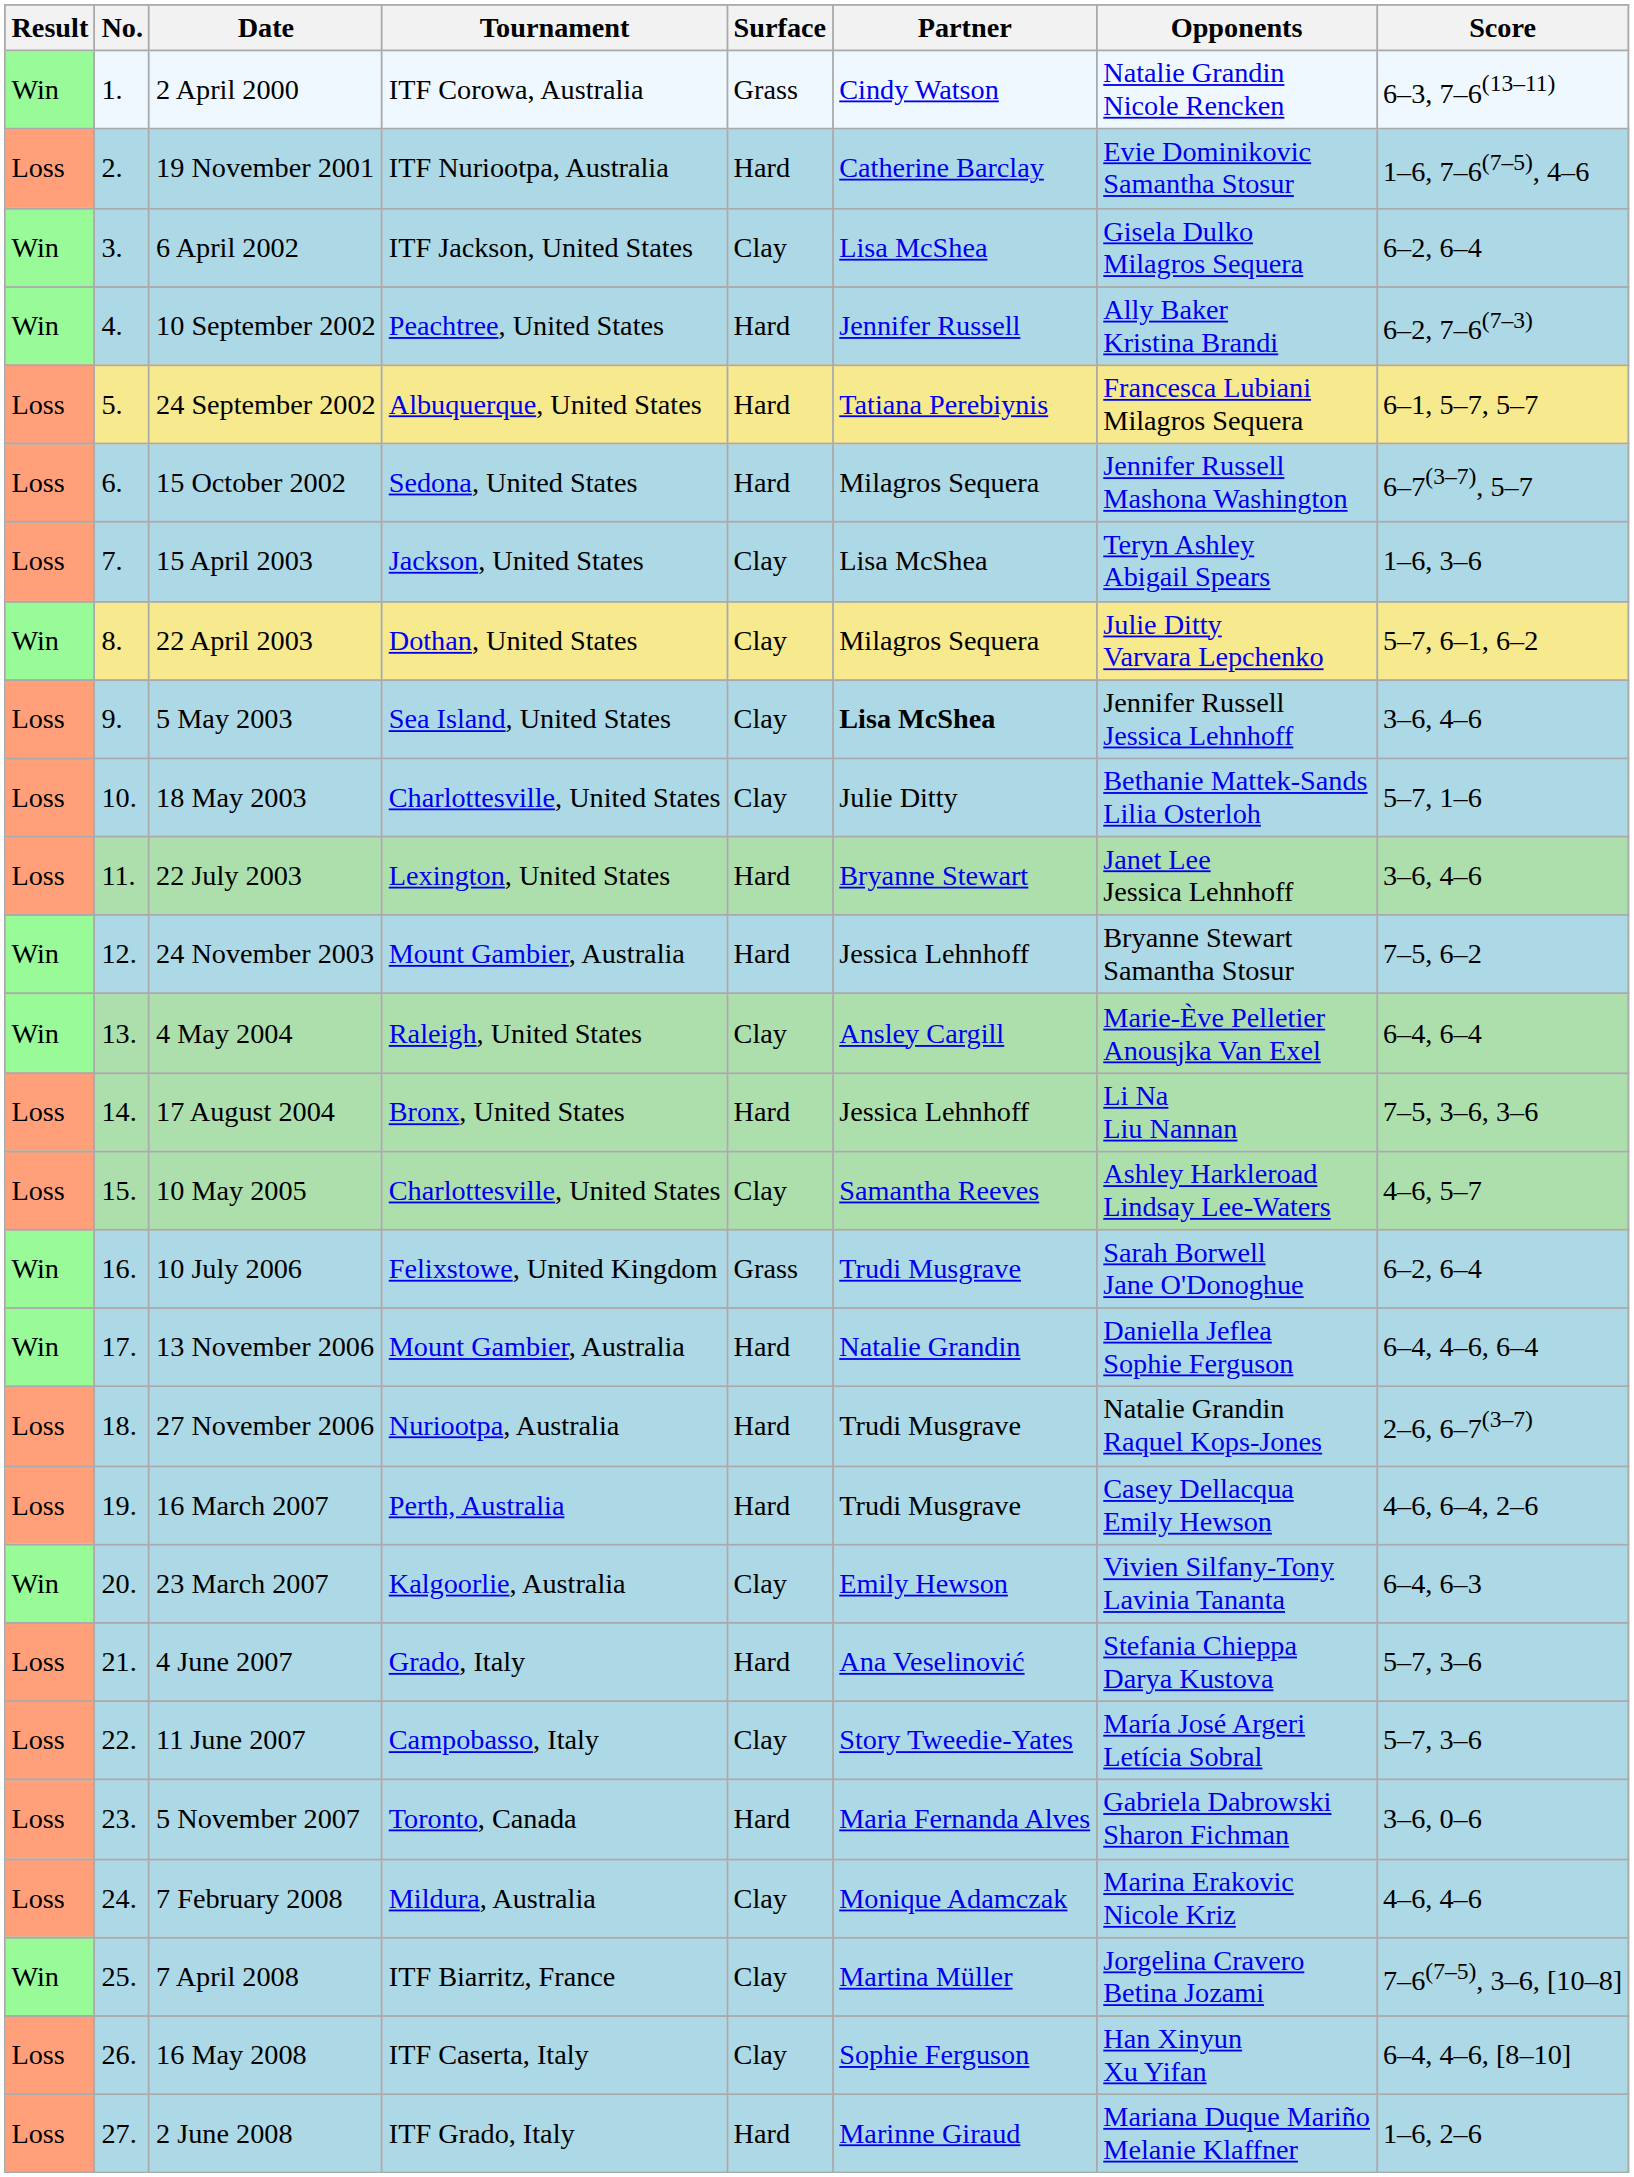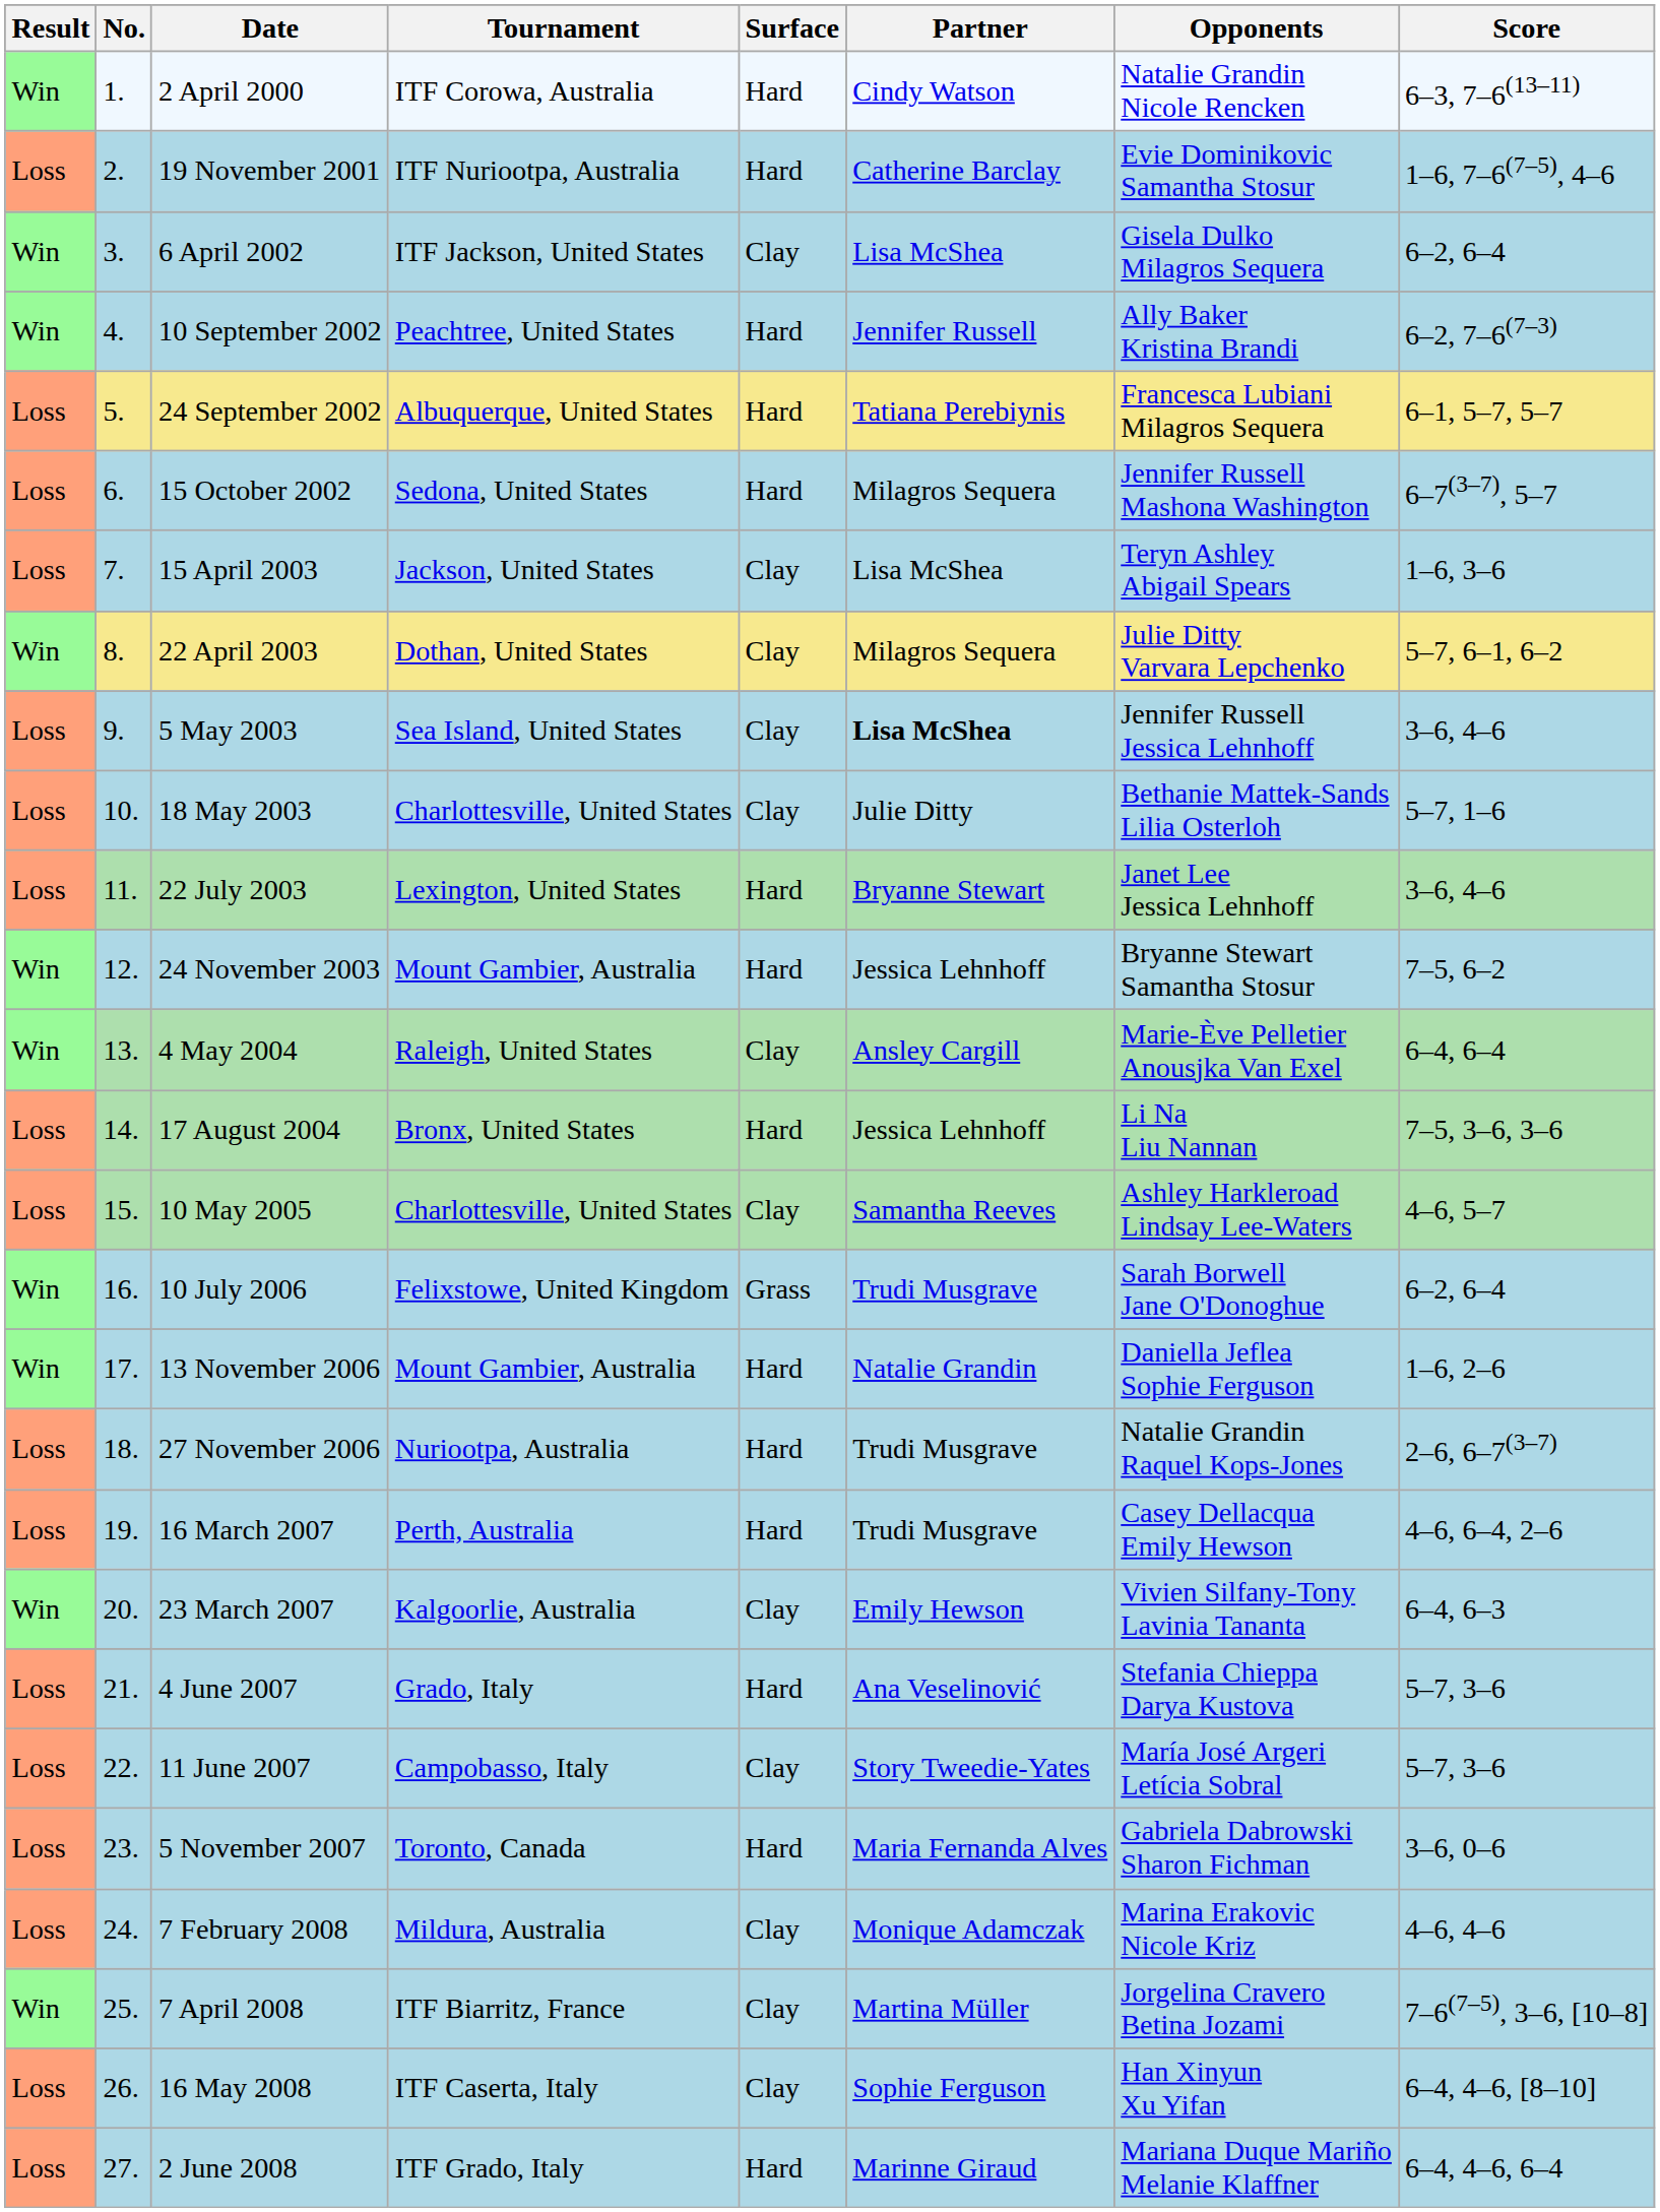 <table class="sortable wikitable" style=font-size:97%>
 <tr>
 <th>Result</th>
 <th>No.</th>
 <th>Date</th>
 <th>Tournament</th>
 <th>Surface</th>
 <th>Partner</th>
 <th>Opponents</th>
 <th class="unsortable">Score</th>
 </tr>
 <tr style="background:#f0f8ff;">
 <td style="background:#98fb98;">Win</td>
 <td>1.</td>
 <td>2 April 2000</td>
 <td>ITF Corowa, Australia</td>
-<td>Grass</td>
+<td>Hard</td>
 <td> <a href='#'>Cindy Watson</a></td>
 <td> <a href='#'>Natalie Grandin</a> <br>  <a href='#'>Nicole Rencken</a></td>
 <td>6–3, 7–6<sup>(13–11)</sup></td>
 </tr>
 <tr style="background:lightblue;">
 <td style="background:#ffa07a;">Loss</td>
 <td>2.</td>
 <td>19 November 2001</td>
 <td>ITF Nuriootpa, Australia</td>
 <td>Hard</td>
 <td> <a href='#'>Catherine Barclay</a></td>
 <td> <a href='#'>Evie Dominikovic</a> <br>  <a href='#'>Samantha Stosur</a></td>
 <td>1–6, 7–6<sup>(7–5)</sup>, 4–6</td>
 </tr>
 <tr style="background:lightblue;">
 <td style="background:#98fb98;">Win</td>
 <td>3.</td>
 <td>6 April 2002</td>
 <td>ITF Jackson, United States</td>
 <td>Clay</td>
 <td> <a href='#'>Lisa McShea</a></td>
 <td> <a href='#'>Gisela Dulko</a> <br>  <a href='#'>Milagros Sequera</a></td>
 <td>6–2, 6–4</td>
 </tr>
 <tr style="background:lightblue;">
 <td style="background:#98fb98;">Win</td>
 <td>4.</td>
 <td>10 September 2002</td>
 <td><a href='#'>Peachtree</a>, United States</td>
 <td>Hard</td>
 <td> <a href='#'>Jennifer Russell</a></td>
 <td> <a href='#'>Ally Baker</a> <br>  <a href='#'>Kristina Brandi</a></td>
 <td>6–2, 7–6<sup>(7–3)</sup></td>
 </tr>
 <tr style="background:#f7e98e;">
 <td style="background:#ffa07a;">Loss</td>
 <td>5.</td>
 <td>24 September 2002</td>
 <td><a href='#'>Albuquerque</a>, United States</td>
 <td>Hard</td>
 <td> <a href='#'>Tatiana Perebiynis</a></td>
 <td> <a href='#'>Francesca Lubiani</a> <br>  Milagros Sequera</td>
 <td>6–1, 5–7, 5–7</td>
 </tr>
 <tr style="background:lightblue;">
 <td style="background:#ffa07a;">Loss</td>
 <td>6.</td>
 <td>15 October 2002</td>
 <td><a href='#'>Sedona</a>, United States</td>
 <td>Hard</td>
 <td> Milagros Sequera</td>
 <td> <a href='#'>Jennifer Russell</a> <br>  <a href='#'>Mashona Washington</a></td>
 <td>6–7<sup>(3–7)</sup>, 5–7</td>
 </tr>
 <tr style="background:lightblue;">
 <td style="background:#ffa07a;">Loss</td>
 <td>7.</td>
 <td>15 April 2003</td>
 <td><a href='#'>Jackson</a>, United States</td>
 <td>Clay</td>
 <td> Lisa McShea</td>
 <td> <a href='#'>Teryn Ashley</a> <br>  <a href='#'>Abigail Spears</a></td>
 <td>1–6, 3–6</td>
 </tr>
 <tr style="background:#f7e98e;">
 <td style="background:#98fb98;">Win</td>
 <td>8.</td>
 <td>22 April 2003</td>
 <td><a href='#'>Dothan</a>, United States</td>
 <td>Clay</td>
 <td> Milagros Sequera</td>
 <td> <a href='#'>Julie Ditty</a> <br>  <a href='#'>Varvara Lepchenko</a></td>
 <td>5–7, 6–1, 6–2</td>
 </tr>
 <tr style="background:lightblue;">
 <td style="background:#ffa07a;">Loss</td>
 <td>9.</td>
 <td>5 May 2003</td>
 <td><a href='#'>Sea Island</a>, United States</td>
 <td>Clay</td>
 <td><strong> Lisa McShea</strong></td>
 <td> Jennifer Russell <br>  <a href='#'>Jessica Lehnhoff</a></td>
 <td>3–6, 4–6</td>
 </tr>
 <tr bgcolor="lightblue">
 <td style="background:#ffa07a;">Loss</td>
 <td>10.</td>
 <td>18 May 2003</td>
 <td><a href='#'>Charlottesville</a>, United States</td>
 <td>Clay</td>
 <td> Julie Ditty</td>
 <td> <a href='#'>Bethanie Mattek-Sands</a> <br>  <a href='#'>Lilia Osterloh</a></td>
 <td>5–7, 1–6</td>
 </tr>
 <tr style="background:#addfad;">
 <td style="background:#ffa07a;">Loss</td>
 <td>11.</td>
 <td>22 July 2003</td>
 <td><a href='#'>Lexington</a>, United States</td>
 <td>Hard</td>
 <td> <a href='#'>Bryanne Stewart</a></td>
 <td> <a href='#'>Janet Lee</a> <br>  Jessica Lehnhoff</td>
 <td>3–6, 4–6</td>
 </tr>
 <tr bgcolor="lightblue">
 <td style="background:#98fb98;">Win</td>
 <td>12.</td>
 <td>24 November 2003</td>
 <td><a href='#'>Mount Gambier</a>, Australia</td>
 <td>Hard</td>
 <td> Jessica Lehnhoff</td>
 <td> Bryanne Stewart <br>  Samantha Stosur</td>
 <td>7–5, 6–2</td>
 </tr>
 <tr style="background:#addfad;">
 <td style="background:#98fb98;">Win</td>
 <td>13.</td>
 <td>4 May 2004</td>
 <td><a href='#'>Raleigh</a>, United States</td>
 <td>Clay</td>
 <td> <a href='#'>Ansley Cargill</a></td>
 <td> <a href='#'>Marie-Ève Pelletier</a> <br>  <a href='#'>Anousjka Van Exel</a></td>
 <td>6–4, 6–4</td>
 </tr>
 <tr style="background:#addfad;">
 <td style="background:#ffa07a;">Loss</td>
 <td>14.</td>
 <td>17 August 2004</td>
 <td><a href='#'>Bronx</a>, United States</td>
 <td>Hard</td>
 <td> Jessica Lehnhoff</td>
 <td> <a href='#'>Li Na</a> <br>  <a href='#'>Liu Nannan</a></td>
 <td>7–5, 3–6, 3–6</td>
 </tr>
 <tr style="background:#addfad;">
 <td style="background:#ffa07a;">Loss</td>
 <td>15.</td>
 <td>10 May 2005</td>
 <td><a href='#'>Charlottesville</a>, United States</td>
 <td>Clay</td>
 <td> <a href='#'>Samantha Reeves</a></td>
 <td> <a href='#'>Ashley Harkleroad</a> <br>  <a href='#'>Lindsay Lee-Waters</a></td>
 <td>4–6, 5–7</td>
 </tr>
 <tr bgcolor="lightblue">
 <td style="background:#98fb98;">Win</td>
 <td>16.</td>
 <td>10 July 2006</td>
 <td><a href='#'>Felixstowe</a>, United Kingdom</td>
 <td>Grass</td>
 <td> <a href='#'>Trudi Musgrave</a></td>
 <td> <a href='#'>Sarah Borwell</a> <br>  <a href='#'>Jane O'Donoghue</a></td>
 <td>6–2, 6–4</td>
 </tr>
 <tr style="background:lightblue;">
 <td style="background:#98fb98;">Win</td>
 <td>17.</td>
 <td>13 November 2006</td>
 <td><a href='#'>Mount Gambier</a>, Australia</td>
 <td>Hard</td>
 <td> <a href='#'>Natalie Grandin</a></td>
 <td> <a href='#'>Daniella Jeflea</a> <br>  <a href='#'>Sophie Ferguson</a></td>
-<td>6–4, 4–6, 6–4</td>
+<td>1–6, 2–6</td>
 </tr>
 <tr style="background:lightblue;">
 <td style="background:#ffa07a;">Loss</td>
 <td>18.</td>
 <td>27 November 2006</td>
 <td><a href='#'>Nuriootpa</a>, Australia</td>
 <td>Hard</td>
 <td> Trudi Musgrave</td>
 <td> Natalie Grandin <br>  <a href='#'>Raquel Kops-Jones</a></td>
 <td>2–6, 6–7<sup>(3–7)</sup></td>
 </tr>
 <tr style="background:lightblue;">
 <td style="background:#ffa07a;">Loss</td>
 <td>19.</td>
 <td>16 March 2007</td>
 <td><a href='#'>Perth, Australia</a></td>
 <td>Hard</td>
 <td> Trudi Musgrave</td>
 <td> <a href='#'>Casey Dellacqua</a> <br>  <a href='#'>Emily Hewson</a></td>
 <td>4–6, 6–4, 2–6</td>
 </tr>
 <tr style="background:lightblue;">
 <td style="background:#98fb98;">Win</td>
 <td>20.</td>
 <td>23 March 2007</td>
 <td><a href='#'>Kalgoorlie</a>, Australia</td>
 <td>Clay</td>
 <td> <a href='#'>Emily Hewson</a></td>
 <td> <a href='#'>Vivien Silfany-Tony</a> <br>  <a href='#'>Lavinia Tananta</a></td>
 <td>6–4, 6–3</td>
 </tr>
 <tr style="background:lightblue;">
 <td style="background:#ffa07a;">Loss</td>
 <td>21.</td>
 <td>4 June 2007</td>
 <td><a href='#'>Grado</a>, Italy</td>
 <td>Hard</td>
 <td> <a href='#'>Ana Veselinović</a></td>
 <td> <a href='#'>Stefania Chieppa</a> <br>  <a href='#'>Darya Kustova</a></td>
 <td>5–7, 3–6</td>
 </tr>
 <tr style="background:lightblue;">
 <td style="background:#ffa07a;">Loss</td>
 <td>22.</td>
 <td>11 June 2007</td>
 <td><a href='#'>Campobasso</a>, Italy</td>
 <td>Clay</td>
 <td> <a href='#'>Story Tweedie-Yates</a></td>
 <td> <a href='#'>María José Argeri</a> <br>  <a href='#'>Letícia Sobral</a></td>
 <td>5–7, 3–6</td>
 </tr>
 <tr style="background:lightblue;">
 <td style="background:#ffa07a;">Loss</td>
 <td>23.</td>
 <td>5 November 2007</td>
 <td><a href='#'>Toronto</a>, Canada</td>
 <td>Hard</td>
 <td> <a href='#'>Maria Fernanda Alves</a></td>
 <td> <a href='#'>Gabriela Dabrowski</a> <br>  <a href='#'>Sharon Fichman</a></td>
 <td>3–6, 0–6</td>
 </tr>
 <tr style="background:lightblue;">
 <td style="background:#ffa07a;">Loss</td>
 <td>24.</td>
 <td>7 February 2008</td>
 <td><a href='#'>Mildura</a>, Australia</td>
 <td>Clay</td>
 <td> <a href='#'>Monique Adamczak</a></td>
 <td> <a href='#'>Marina Erakovic</a> <br>  <a href='#'>Nicole Kriz</a></td>
 <td>4–6, 4–6</td>
 </tr>
 <tr style="background:lightblue;">
 <td style="background:#98fb98;">Win</td>
 <td>25.</td>
 <td>7 April 2008</td>
 <td>ITF Biarritz, France</td>
 <td>Clay</td>
 <td> <a href='#'>Martina Müller</a></td>
 <td> <a href='#'>Jorgelina Cravero</a> <br>  <a href='#'>Betina Jozami</a></td>
 <td>7–6<sup>(7–5)</sup>, 3–6, [10–8]</td>
 </tr>
 <tr style="background:lightblue;">
 <td style="background:#ffa07a;">Loss</td>
 <td>26.</td>
 <td>16 May 2008</td>
 <td>ITF Caserta, Italy</td>
 <td>Clay</td>
 <td> <a href='#'>Sophie Ferguson</a></td>
 <td> <a href='#'>Han Xinyun</a> <br>  <a href='#'>Xu Yifan</a></td>
 <td>6–4, 4–6, [8–10]</td>
 </tr>
 <tr style="background:lightblue;">
 <td style="background:#ffa07a;">Loss</td>
 <td>27.</td>
 <td>2 June 2008</td>
 <td>ITF Grado, Italy</td>
 <td>Hard</td>
 <td> <a href='#'>Marinne Giraud</a></td>
 <td> <a href='#'>Mariana Duque Mariño</a> <br>  <a href='#'>Melanie Klaffner</a></td>
-<td>1–6, 2–6</td>
+<td>6–4, 4–6, 6–4</td>
 </tr>
 </table>
